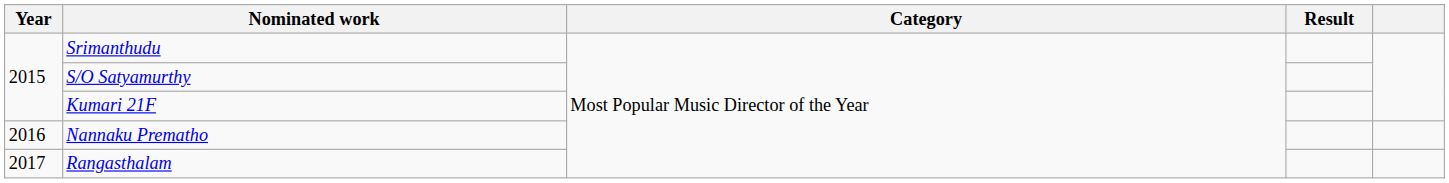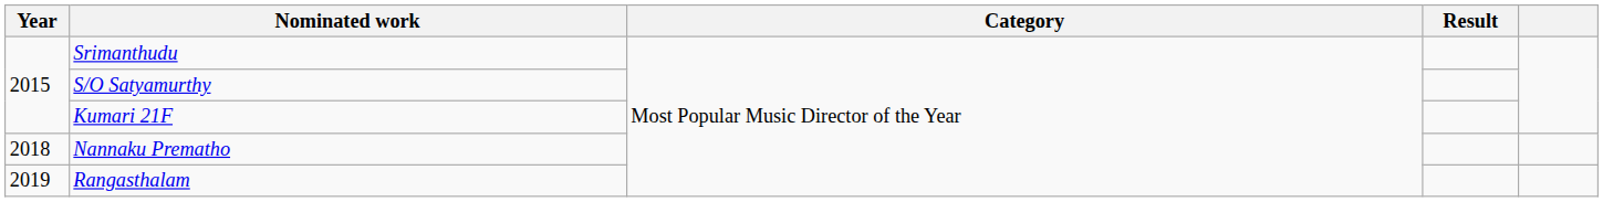 <table class="wikitable" style="width:100%;">
 <tr>
 <th scope="col" style="width:4%;">Year</th>
 <th scope="col" style="width:35%;">Nominated work</th>
 <th scope="col" style="width:50%;">Category</th>
 <th scope="col" style="width:6%;">Result</th>
 <th scope="col" style="width:5%;"></th>
 </tr>
 <tr>
 <td rowspan="3">2015</td>
 <td><em><a href='#'>Srimanthudu</a></em></td>
 <td rowspan="5">Most Popular Music Director of the Year</td>
 <td></td>
 <td rowspan="3"></td>
 </tr>
 <tr>
 <td><em><a href='#'>S/O Satyamurthy</a></em></td>
 <td></td>
 </tr>
 <tr>
 <td><em><a href='#'>Kumari 21F</a></em></td>
 <td></td>
 </tr>
 <tr>
-<td>2016</td>
+<td>2018</td>
 <td><em><a href='#'>Nannaku Prematho</a></em></td>
 <td></td>
 <td></td>
 </tr>
 <tr>
-<td>2017</td>
+<td>2019</td>
 <td><em><a href='#'>Rangasthalam</a></em></td>
 <td></td>
 <td></td>
 </tr>
 </table>
